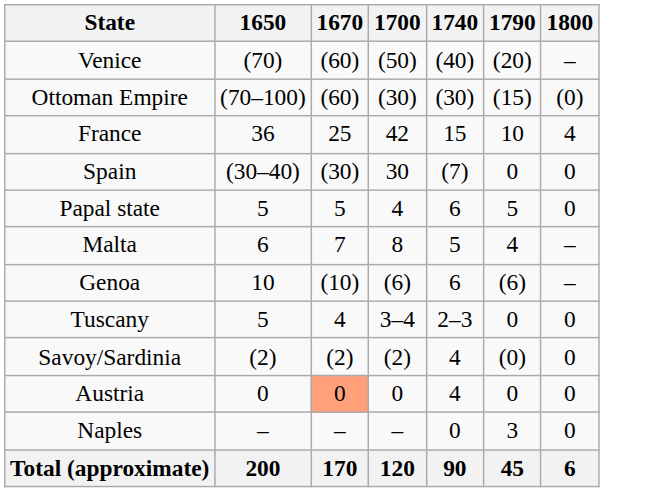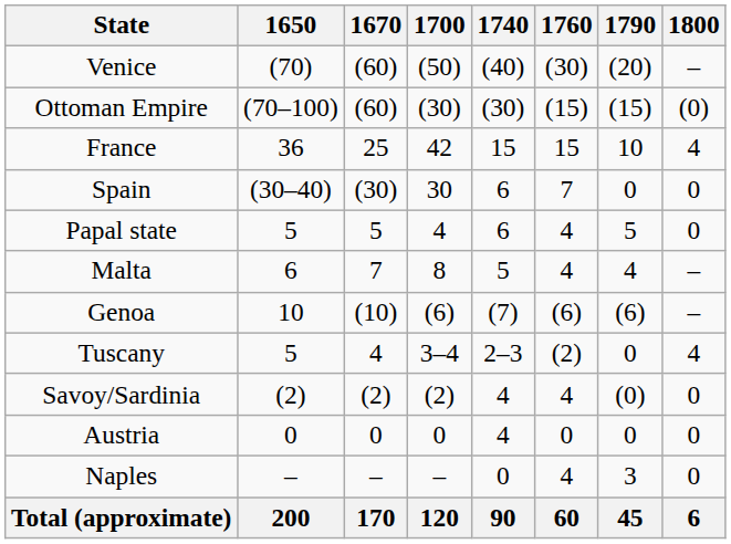 <table class="wikitable sortable" style="text-align:center;">
 <tr>
 <th>State</th>
 <th>1650</th>
 <th>1670</th>
 <th>1700</th>
 <th>1740</th>
+<th>1760</th>
 <th>1790</th>
 <th>1800</th>
 </tr>
 <tr>
 <td>Venice</td>
 <td>(70)</td>
 <td>(60)</td>
 <td>(50)</td>
 <td>(40)</td>
+<td>(30)</td>
 <td>(20)</td>
 <td>–</td>
 </tr>
 <tr>
 <td>Ottoman Empire</td>
 <td>(70–100)</td>
 <td>(60)</td>
 <td>(30)</td>
 <td>(30)</td>
 <td>(15)</td>
+<td>(15)</td>
 <td>(0)</td>
 </tr>
 <tr>
 <td>France</td>
 <td>36</td>
 <td>25</td>
 <td>42</td>
+<td>15</td>
 <td>15</td>
 <td>10</td>
 <td>4</td>
 </tr>
 <tr>
 <td>Spain</td>
 <td>(30–40)</td>
 <td>(30)</td>
 <td>30</td>
-<td>(7)</td>
+<td>6</td>
+<td>7</td>
 <td>0</td>
 <td>0</td>
 </tr>
 <tr>
 <td>Papal state</td>
 <td>5</td>
 <td>5</td>
 <td>4</td>
 <td>6</td>
+<td>4</td>
 <td>5</td>
 <td>0</td>
 </tr>
 <tr>
 <td>Malta</td>
 <td>6</td>
 <td>7</td>
 <td>8</td>
 <td>5</td>
 <td>4</td>
+<td>4</td>
 <td>–</td>
 </tr>
 <tr>
 <td>Genoa</td>
 <td>10</td>
 <td>(10)</td>
 <td>(6)</td>
-<td>6</td>
+<td>(7)</td>
+<td>(6)</td>
 <td>(6)</td>
 <td>–</td>
 </tr>
 <tr>
 <td>Tuscany</td>
 <td>5</td>
 <td>4</td>
 <td>3–4</td>
 <td>2–3</td>
+<td>(2)</td>
 <td>0</td>
-<td>0</td>
+<td>4</td>
 </tr>
 <tr>
 <td>Savoy/Sardinia</td>
 <td>(2)</td>
 <td>(2)</td>
 <td>(2)</td>
 <td>4</td>
+<td>4</td>
 <td>(0)</td>
 <td>0</td>
 </tr>
 <tr>
 <td>Austria</td>
 <td>0</td>
-<td style="background: lightsalmon;">0</td>
+<td>0</td>
 <td>0</td>
 <td>4</td>
+<td>0</td>
 <td>0</td>
 <td>0</td>
 </tr>
 <tr>
 <td>Naples</td>
 <td>–</td>
 <td>–</td>
 <td>–</td>
 <td>0</td>
+<td>4</td>
 <td>3</td>
 <td>0</td>
 </tr>
 <tr>
 <th>Total (approximate)</th>
 <th>200</th>
 <th>170</th>
 <th>120</th>
 <th>90</th>
+<th>60</th>
 <th>45</th>
 <th>6</th>
 </tr>
 </table>
